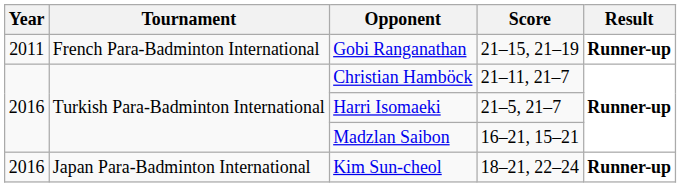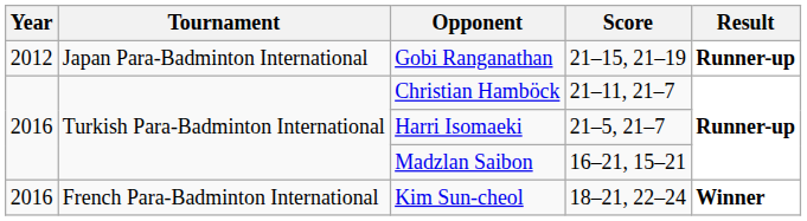 <table class="sortable wikitable" style="font-size: 90%;">
 <tr>
 <th>Year</th>
 <th>Tournament</th>
 <th>Opponent</th>
 <th>Score</th>
 <th>Result</th>
 </tr>
 <tr>
-<td align="center">2011</td>
-<td align="left">French Para-Badminton International</td>
+<td align="center">2012</td>
+<td align="left">Japan Para-Badminton International</td>
 <td align="left"> <a href='#'>Gobi Ranganathan</a></td>
 <td align="left">21–15, 21–19</td>
 <td style="text-align:left; background:white"> <strong>Runner-up</strong></td>
 </tr>
 <tr>
 <td rowspan="3" align="center">2016</td>
 <td rowspan="3" align="left">Turkish Para-Badminton International</td>
 <td align="left"> <a href='#'>Christian Hamböck</a></td>
 <td align="left">21–11, 21–7</td>
 <td rowspan="3" style="text-align:left; background:white"> <strong>Runner-up</strong></td>
 </tr>
 <tr>
 <td align="left"> <a href='#'>Harri Isomaeki</a></td>
 <td align="left">21–5, 21–7</td>
 </tr>
 <tr>
 <td align="left"> <a href='#'>Madzlan Saibon</a></td>
 <td align="left">16–21, 15–21</td>
 </tr>
 <tr>
 <td align="center">2016</td>
-<td align="left">Japan Para-Badminton International</td>
+<td align="left">French Para-Badminton International</td>
 <td align="left"> <a href='#'>Kim Sun-cheol</a></td>
 <td align="left">18–21, 22–24</td>
-<td style="text-align:left; background:white"> <strong>Runner-up</strong></td>
+<td style="text-align:left; background:white"> <strong>Winner</strong></td>
 </tr>
 </table>
